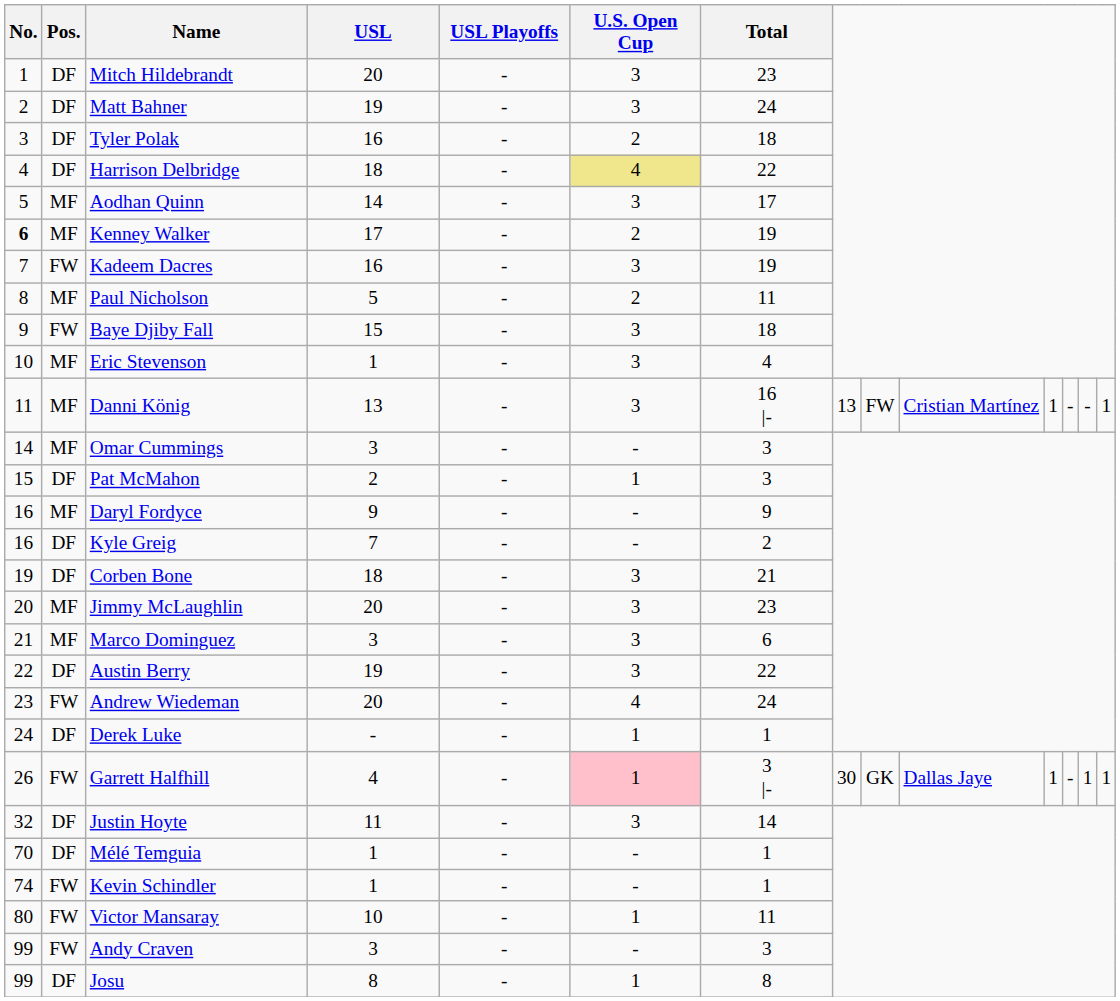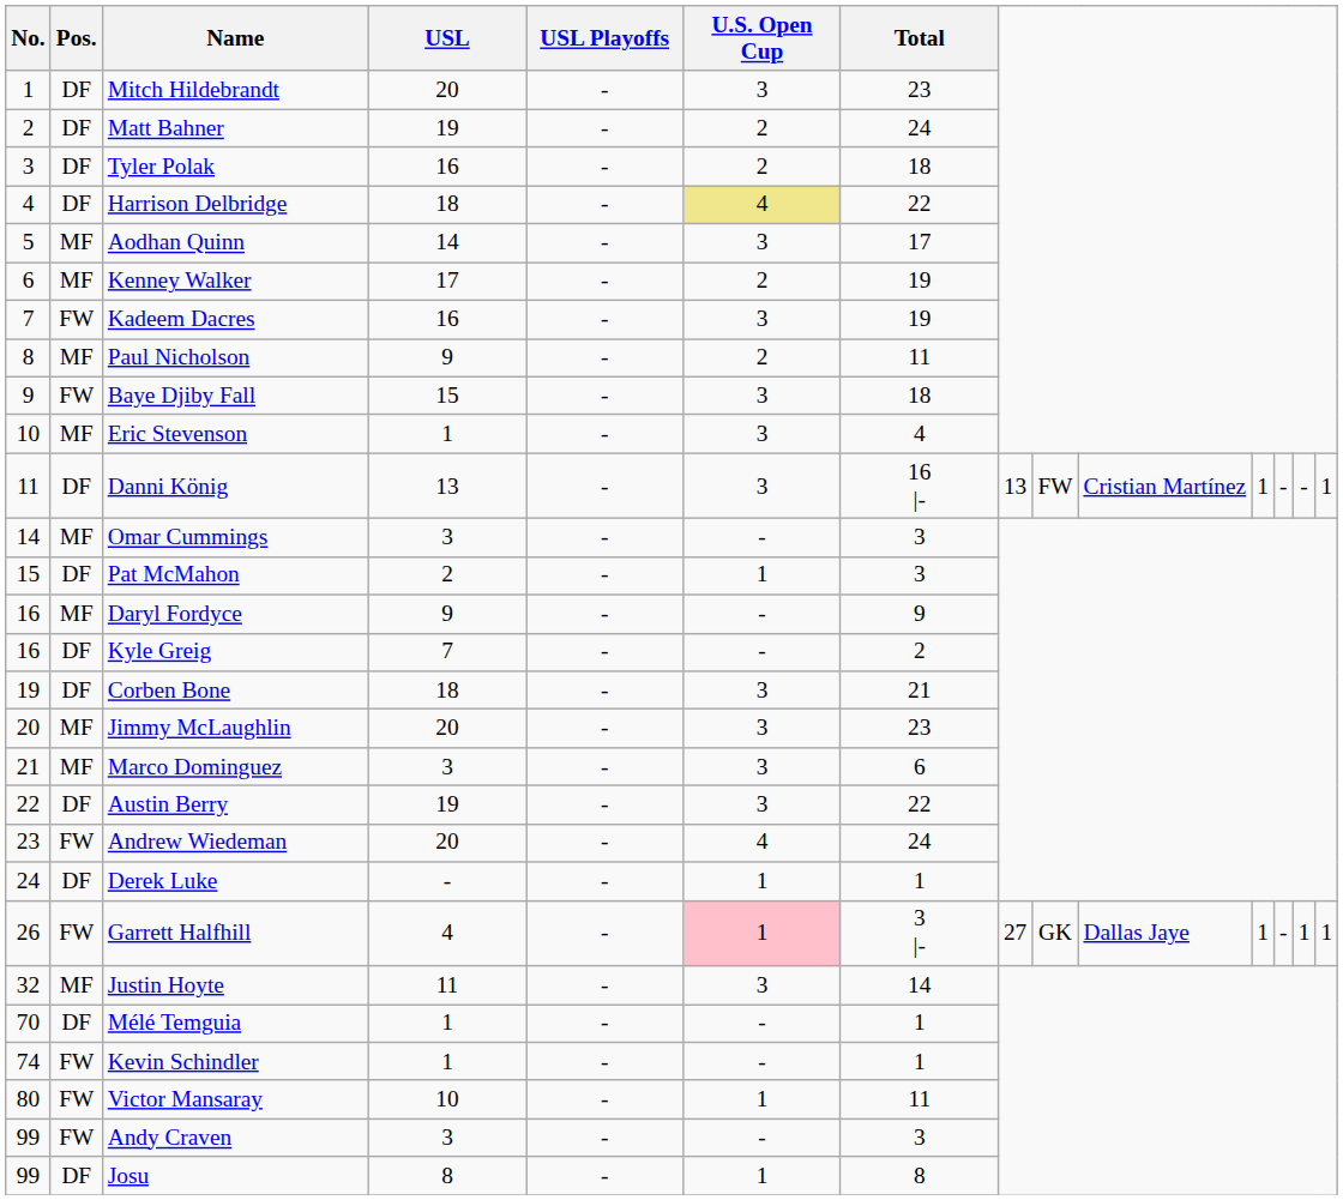 <table class="wikitable sortable alternance" style="text-align:center; font-size:85%;">
 <tr>
 <th rowspan="1">No.</th>
 <th rowspan="1">Pos.</th>
 <th rowspan="1" style="width:150px;">Name</th>
 <th style="width:86px;"><a href='#'>USL</a></th>
 <th style="width:86px;"><a href='#'>USL Playoffs</a></th>
 <th style="width:86px;"><a href='#'>U.S. Open Cup</a></th>
 <th style="width:86px;">Total</th>
 </tr>
 <tr>
 <td>1</td>
 <td>DF</td>
 <td align=left> <a href='#'>Mitch Hildebrandt</a></td>
 <td>20</td>
 <td>-</td>
 <td>3</td>
 <td>23</td>
 </tr>
 <tr>
 <td>2</td>
 <td>DF</td>
 <td align=left> <a href='#'>Matt Bahner</a></td>
 <td>19</td>
 <td>-</td>
-<td>3</td>
+<td>2</td>
 <td>24</td>
 </tr>
 <tr>
 <td>3</td>
 <td>DF</td>
 <td align=left> <a href='#'>Tyler Polak</a></td>
 <td>16</td>
 <td>-</td>
 <td>2</td>
 <td>18</td>
 </tr>
 <tr>
 <td>4</td>
 <td>DF</td>
 <td align=left> <a href='#'>Harrison Delbridge</a></td>
 <td>18</td>
 <td>-</td>
 <td style="background: khaki;">4</td>
 <td>22</td>
 </tr>
 <tr>
 <td>5</td>
 <td>MF</td>
 <td align=left> <a href='#'>Aodhan Quinn</a></td>
 <td>14</td>
 <td>-</td>
 <td>3</td>
 <td>17</td>
 </tr>
 <tr>
-<td><strong>6</strong></td>
+<td>6</td>
 <td>MF</td>
 <td align=left> <a href='#'>Kenney Walker</a></td>
 <td>17</td>
 <td>-</td>
 <td>2</td>
 <td>19</td>
 </tr>
 <tr>
 <td>7</td>
 <td>FW</td>
 <td align=left> <a href='#'>Kadeem Dacres</a></td>
 <td>16</td>
 <td>-</td>
 <td>3</td>
 <td>19</td>
 </tr>
 <tr>
 <td>8</td>
 <td>MF</td>
 <td align=left> <a href='#'>Paul Nicholson</a></td>
-<td>5</td>
+<td>9</td>
 <td>-</td>
 <td>2</td>
 <td>11</td>
 </tr>
 <tr>
 <td>9</td>
 <td>FW</td>
 <td align=left> <a href='#'>Baye Djiby Fall</a></td>
 <td>15</td>
 <td>-</td>
 <td>3</td>
 <td>18</td>
 </tr>
 <tr>
 <td>10</td>
 <td>MF</td>
 <td align=left> <a href='#'>Eric Stevenson</a></td>
 <td>1</td>
 <td>-</td>
 <td>3</td>
 <td>4</td>
 </tr>
 <tr>
 <td>11</td>
-<td>MF</td>
+<td>DF</td>
 <td align=left> <a href='#'>Danni König</a></td>
 <td>13</td>
 <td>-</td>
 <td>3</td>
 <td>16 <br>|-</td>
 <td>13</td>
 <td>FW</td>
 <td align=left> <a href='#'>Cristian Martínez</a></td>
 <td>1</td>
 <td>-</td>
 <td>-</td>
 <td>1</td>
 </tr>
 <tr>
 <td>14</td>
 <td>MF</td>
 <td align=left> <a href='#'>Omar Cummings</a></td>
 <td>3</td>
 <td>-</td>
 <td>-</td>
 <td>3</td>
 </tr>
 <tr>
 <td>15</td>
 <td>DF</td>
 <td align=left> <a href='#'>Pat McMahon</a></td>
 <td>2</td>
 <td>-</td>
 <td>1</td>
 <td>3</td>
 </tr>
 <tr>
 <td>16</td>
 <td>MF</td>
 <td align=left> <a href='#'>Daryl Fordyce</a></td>
 <td>9</td>
 <td>-</td>
 <td>-</td>
 <td>9</td>
 </tr>
 <tr>
 <td>16</td>
 <td>DF</td>
 <td align=left> <a href='#'>Kyle Greig</a></td>
 <td>7</td>
 <td>-</td>
 <td>-</td>
 <td>2</td>
 </tr>
 <tr>
 <td>19</td>
 <td>DF</td>
 <td align=left> <a href='#'>Corben Bone</a></td>
 <td>18</td>
 <td>-</td>
 <td>3</td>
 <td>21</td>
 </tr>
 <tr>
 <td>20</td>
 <td>MF</td>
 <td align=left> <a href='#'>Jimmy McLaughlin</a></td>
 <td>20</td>
 <td>-</td>
 <td>3</td>
 <td>23</td>
 </tr>
 <tr>
 <td>21</td>
 <td>MF</td>
 <td align=left> <a href='#'>Marco Dominguez</a></td>
 <td>3</td>
 <td>-</td>
 <td>3</td>
 <td>6</td>
 </tr>
 <tr>
 <td>22</td>
 <td>DF</td>
 <td align=left> <a href='#'>Austin Berry</a></td>
 <td>19</td>
 <td>-</td>
 <td>3</td>
 <td>22</td>
 </tr>
 <tr>
 <td>23</td>
 <td>FW</td>
 <td align=left> <a href='#'>Andrew Wiedeman</a></td>
 <td>20</td>
 <td>-</td>
 <td>4</td>
 <td>24</td>
 </tr>
 <tr>
 <td>24</td>
 <td>DF</td>
 <td align=left> <a href='#'>Derek Luke</a></td>
 <td>-</td>
 <td>-</td>
 <td>1</td>
 <td>1</td>
 </tr>
 <tr>
 <td>26</td>
 <td>FW</td>
 <td align=left> <a href='#'>Garrett Halfhill</a></td>
 <td>4</td>
 <td>-</td>
 <td style="background: pink;">1</td>
 <td>3<br>|-</td>
-<td>30</td>
+<td>27</td>
 <td>GK</td>
 <td align=left> <a href='#'>Dallas Jaye</a></td>
 <td>1</td>
 <td>-</td>
 <td>1</td>
 <td>1</td>
 </tr>
 <tr>
 <td>32</td>
-<td>DF</td>
+<td>MF</td>
 <td align=left> <a href='#'>Justin Hoyte</a></td>
 <td>11</td>
 <td>-</td>
 <td>3</td>
 <td>14</td>
 </tr>
 <tr>
 <td>70</td>
 <td>DF</td>
 <td align=left> <a href='#'>Mélé Temguia</a></td>
 <td>1</td>
 <td>-</td>
 <td>-</td>
 <td>1</td>
 </tr>
 <tr>
 <td>74</td>
 <td>FW</td>
 <td align=left> <a href='#'>Kevin Schindler</a></td>
 <td>1</td>
 <td>-</td>
 <td>-</td>
 <td>1</td>
 </tr>
 <tr>
 <td>80</td>
 <td>FW</td>
 <td align=left> <a href='#'>Victor Mansaray</a></td>
 <td>10</td>
 <td>-</td>
 <td>1</td>
 <td>11</td>
 </tr>
 <tr>
 <td>99</td>
 <td>FW</td>
 <td align=left> <a href='#'>Andy Craven</a></td>
 <td>3</td>
 <td>-</td>
 <td>-</td>
 <td>3</td>
 </tr>
 <tr>
 <td>99</td>
 <td>DF</td>
 <td align=left> <a href='#'>Josu</a></td>
 <td>8</td>
 <td>-</td>
 <td>1</td>
 <td>8</td>
 </tr>
 <tr>
 </tr>
 </table>
